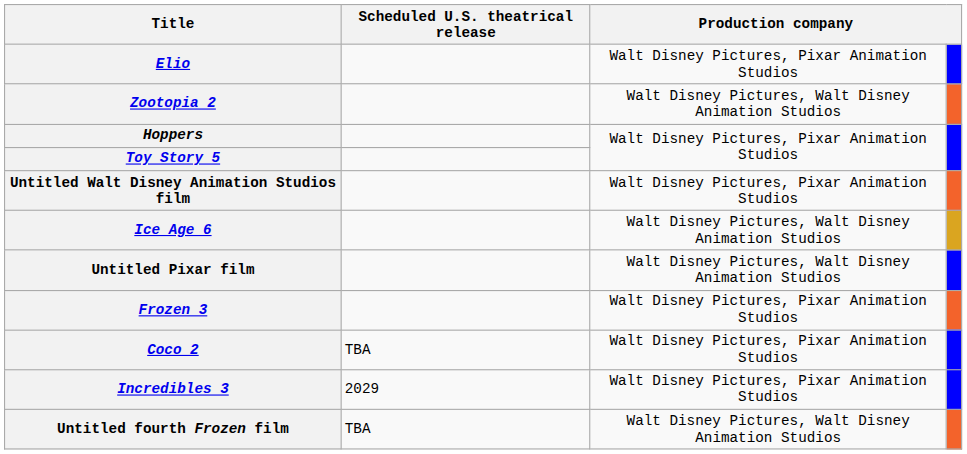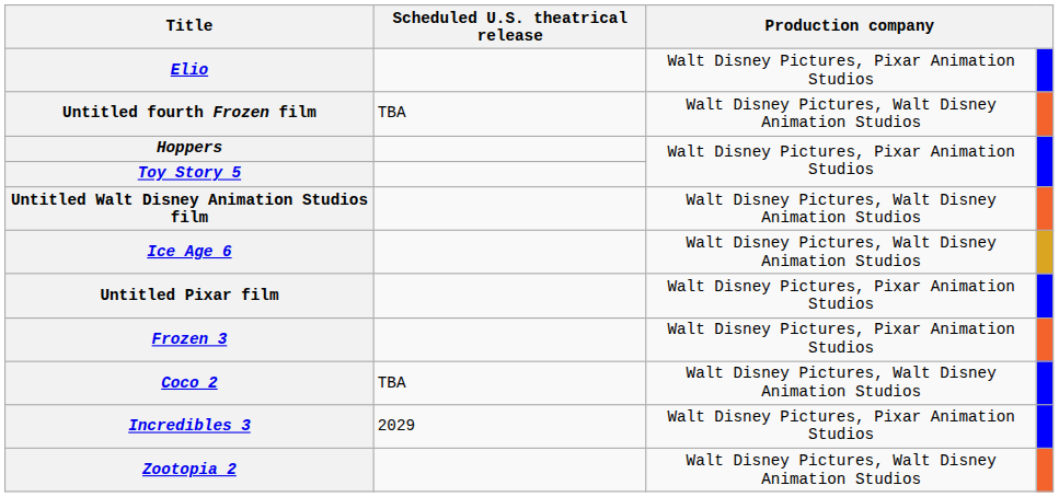 <table class="wikitable sortable plainrowheaders">
 <tr style="color:black">
 <th scope="col" style="width:300px;">Title</th>
 <th scope="col" style="width:220px;">Scheduled U.S. theatrical release</th>
 <th scope="col" colspan="2" style="width:220px;">Production company</th>
 </tr>
 <tr>
 <th scope="row"><em><a href='#'>Elio</a></em></th>
 <td></td>
 <td style="text-align:center;">Walt Disney Pictures, Pixar Animation Studios</td>
 <td style="background:blue;"> </td>
 </tr>
 <tr>
-<th scope="row"><em><a href='#'>Zootopia 2</a></em></th>
-<td></td>
+<th scope="row">Untitled fourth <em>Frozen</em> film</th>
+<td>TBA</td>
 <td style="text-align:center;">Walt Disney Pictures, Walt Disney Animation Studios</td>
 <td style="background:#F3632B; "> </td>
 </tr>
 <tr>
 <th scope="row"><em>Hoppers</em></th>
 <td></td>
 <td rowspan="2" style="text-align:center;">Walt Disney Pictures, Pixar Animation Studios</td>
 <td rowspan="2" style="background:blue;"> </td>
 </tr>
 <tr>
 <th scope="row"><em><a href='#'>Toy Story 5</a></em></th>
 <td></td>
 </tr>
 <tr>
 <th scope="row">Untitled Walt Disney Animation Studios film</th>
 <td></td>
-<td style="text-align:center;">Walt Disney Pictures, Pixar Animation Studios</td>
+<td style="text-align:center;">Walt Disney Pictures, Walt Disney Animation Studios</td>
 <td style="background:#F3632B; "> </td>
 </tr>
 <tr>
 <th scope="row"><em><a href='#'>Ice Age 6</a></em></th>
 <td></td>
 <td style="text-align:center;">Walt Disney Pictures, Walt Disney Animation Studios</td>
 <td style="background:goldenrod;"> </td>
 </tr>
 <tr>
 <th scope="row">Untitled Pixar film</th>
 <td></td>
-<td style="text-align:center;">Walt Disney Pictures, Walt Disney Animation Studios</td>
+<td style="text-align:center;">Walt Disney Pictures, Pixar Animation Studios</td>
 <td style="background:blue;"> </td>
 </tr>
 <tr>
 <th scope="row"><em><a href='#'>Frozen 3</a></em></th>
 <td></td>
 <td style="text-align:center;">Walt Disney Pictures, Pixar Animation Studios</td>
 <td style="background:#F3632B; "> </td>
 </tr>
 <tr>
 <th scope="row"><em><a href='#'>Coco 2</a></em></th>
 <td>TBA</td>
-<td style="text-align:center;">Walt Disney Pictures, Pixar Animation Studios</td>
+<td style="text-align:center;">Walt Disney Pictures, Walt Disney Animation Studios</td>
 <td style="background:blue;"> </td>
 </tr>
 <tr>
 <th scope="row"><em><a href='#'>Incredibles 3</a></em></th>
 <td>2029</td>
 <td style="text-align:center;">Walt Disney Pictures, Pixar Animation Studios</td>
 <td style="background:blue;"> </td>
 </tr>
 <tr>
-<th scope="row">Untitled fourth <em>Frozen</em> film</th>
-<td>TBA</td>
+<th scope="row"><em><a href='#'>Zootopia 2</a></em></th>
+<td></td>
 <td style="text-align:center;">Walt Disney Pictures, Walt Disney Animation Studios</td>
 <td style="background:#F3632B; "> </td>
 </tr>
 </table>
